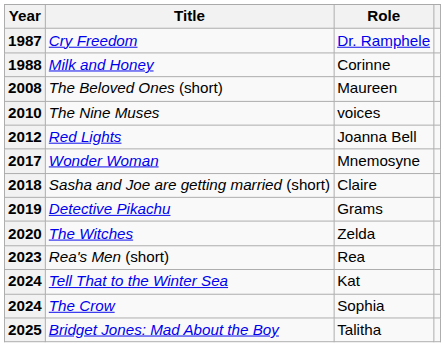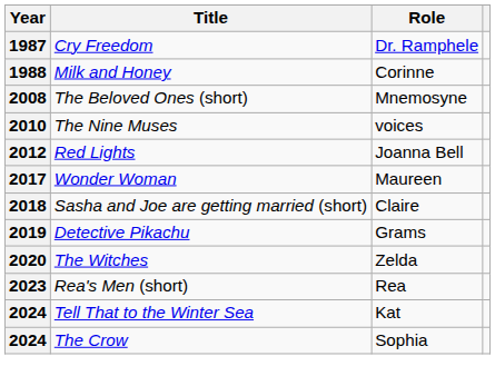 <table class="wikitable sortable">
 <tr>
 </tr>
 <tr>
 <th scope=col>Year</th>
 <th scope=col>Title</th>
 <th scope=col>Role</th>
 <th scope=col class=unsortable></th>
 </tr>
 <tr>
 <th scope=row>1987</th>
 <td><em><a href='#'>Cry Freedom</a></em></td>
 <td data-sort-value="Ramphele"><a href='#'>Dr. Ramphele</a></td>
 <td></td>
 </tr>
 <tr>
 <th scope=row>1988</th>
 <td><em><a href='#'>Milk and Honey</a></em></td>
 <td>Corinne</td>
 <td></td>
 </tr>
 <tr>
 <th scope=row>2008</th>
 <td data-sort-value="Beloved Ones"><em>The Beloved Ones</em> (short)</td>
-<td>Maureen</td>
+<td>Mnemosyne</td>
 <td></td>
 </tr>
 <tr>
 <th scope=row>2010</th>
 <td data-sort-value="Nine Muses"><em>The Nine Muses</em></td>
 <td>voices</td>
 <td></td>
 </tr>
 <tr>
 <th scope=row>2012</th>
 <td><em><a href='#'>Red Lights</a></em></td>
 <td data-sort-value="Bell, Joanna">Joanna Bell</td>
 <td></td>
 </tr>
 <tr>
 <th scope=row>2017</th>
 <td><em><a href='#'>Wonder Woman</a></em></td>
-<td>Mnemosyne</td>
+<td>Maureen</td>
 <td></td>
 </tr>
 <tr>
 <th scope=row>2018</th>
 <td><em>Sasha and Joe are getting married</em> (short)</td>
 <td>Claire</td>
 <td></td>
 </tr>
 <tr>
 <th scope=row>2019</th>
 <td><em><a href='#'>Detective Pikachu</a></em></td>
 <td>Grams</td>
 <td></td>
 </tr>
 <tr>
 <th scope=row>2020</th>
 <td data-sort-value="Witches"><em><a href='#'>The Witches</a></em></td>
 <td>Zelda</td>
 <td></td>
 </tr>
 <tr>
 <th scope=row>2023</th>
 <td><em>Rea's Men</em> (short)</td>
 <td>Rea</td>
 <td></td>
 </tr>
 <tr>
 <th scope=row>2024</th>
 <td><em><a href='#'>Tell That to the Winter Sea</a></em></td>
 <td>Kat</td>
 <td></td>
 </tr>
 <tr>
 <th scope=row>2024</th>
 <td data-sort-value="Crow"><em><a href='#'>The Crow</a></em></td>
 <td>Sophia</td>
 <td></td>
 </tr>
-<tr>
-<th scope=row>2025</th>
-<td><em><a href='#'>Bridget Jones: Mad About the Boy</a></em></td>
-<td>Talitha</td>
-<td></td>
-</tr>
 </table>
